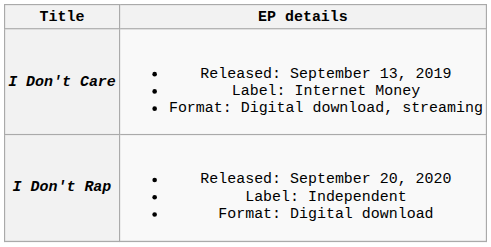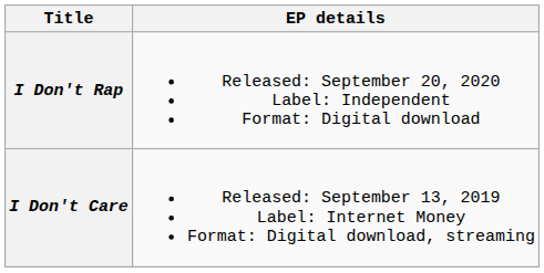 <table class="wikitable plainrowheaders" style="text-align:center;">
 <tr>
 <th>Title</th>
 <th>EP details</th>
 </tr>
 <tr>
+<th scope="row"><em>I Don't Rap</em></th>
+<td><br><ul><li>Released: September 20, 2020</li><li>Label: Independent</li><li>Format: Digital download</li></ul></td>
+</tr>
+<tr>
 <th scope="row"><em>I Don't Care</em></th>
 <td><br><ul><li>Released: September 13, 2019</li><li>Label: Internet Money</li><li>Format: Digital download, streaming</li></ul></td>
 </tr>
 <tr>
-<th scope="row"><em>I Don't Rap</em></th>
-<td><br><ul><li>Released: September 20, 2020</li><li>Label: Independent</li><li>Format: Digital download</li></ul></td>
-</tr>
-<tr>
 </tr>
 </table>
